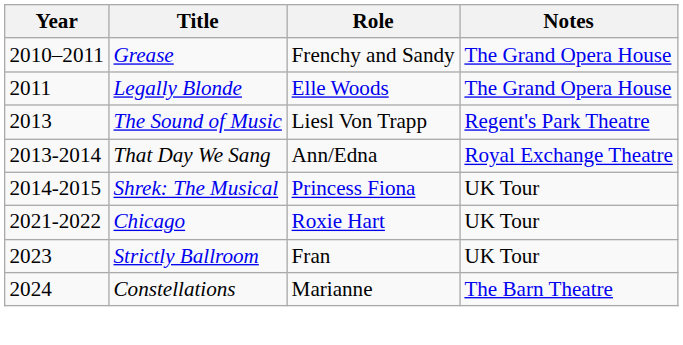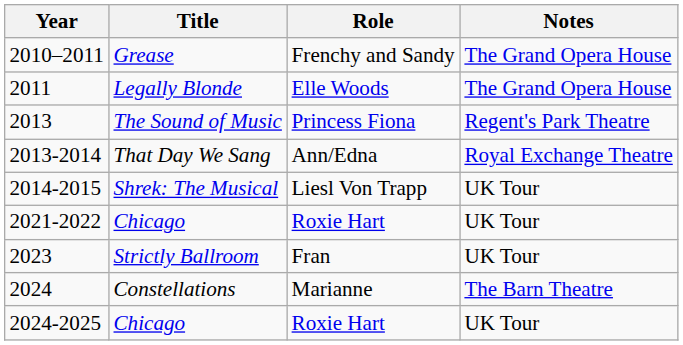 <table class="wikitable">
 <tr>
 <th>Year</th>
 <th>Title</th>
 <th>Role</th>
 <th>Notes</th>
 </tr>
 <tr>
 <td>2010–2011</td>
 <td><em><a href='#'>Grease</a></em></td>
 <td>Frenchy and Sandy</td>
 <td><a href='#'>The Grand Opera House</a></td>
 </tr>
 <tr>
 <td>2011</td>
 <td><em><a href='#'>Legally Blonde</a></em></td>
 <td><a href='#'>Elle Woods</a></td>
 <td><a href='#'>The Grand Opera House</a></td>
 </tr>
 <tr>
 <td>2013</td>
 <td><em><a href='#'>The Sound of Music</a></em></td>
-<td>Liesl Von Trapp</td>
+<td><a href='#'>Princess Fiona</a></td>
 <td><a href='#'>Regent's Park Theatre</a></td>
 </tr>
 <tr>
 <td>2013-2014</td>
 <td><em>That Day We Sang</em></td>
 <td>Ann/Edna</td>
 <td><a href='#'>Royal Exchange Theatre</a></td>
 </tr>
 <tr>
 <td>2014-2015</td>
 <td><em><a href='#'>Shrek: The Musical</a></em></td>
-<td><a href='#'>Princess Fiona</a></td>
+<td>Liesl Von Trapp</td>
 <td>UK Tour</td>
 </tr>
 <tr>
 <td>2021-2022</td>
 <td><em><a href='#'>Chicago</a></em></td>
 <td><a href='#'>Roxie Hart</a></td>
 <td>UK Tour</td>
 </tr>
 <tr>
 <td>2023</td>
 <td><em><a href='#'>Strictly Ballroom</a></em></td>
 <td>Fran</td>
 <td>UK Tour</td>
 </tr>
 <tr>
 <td>2024</td>
 <td><em>Constellations</em></td>
 <td>Marianne</td>
 <td><a href='#'>The Barn Theatre</a></td>
 </tr>
+<tr>
+<td>2024-2025</td>
+<td><em><a href='#'>Chicago</a></em></td>
+<td><a href='#'>Roxie Hart</a></td>
+<td>UK Tour</td>
+</tr>
 </table>
